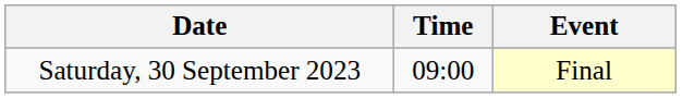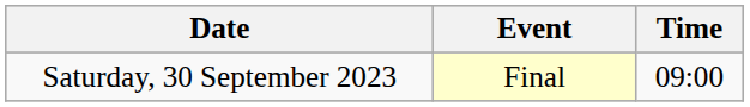 <table class = "wikitable" style="text-align:center;">
 <tr>
 <th width=220>Date</th>
+<th width=100>Event</th>
 <th width=50>Time</th>
-<th width=100>Event</th>
 </tr>
 <tr>
 <td>Saturday, 30 September 2023</td>
+<td bgcolor=ffffcc>Final</td>
 <td>09:00</td>
-<td bgcolor=ffffcc>Final</td>
 </tr>
 </table>
